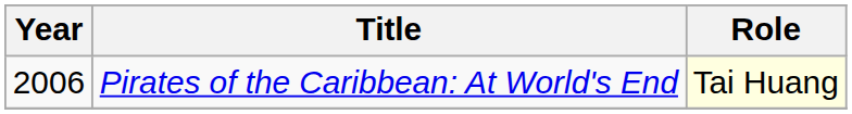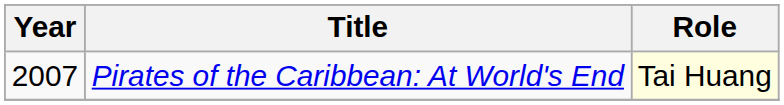 <table class="wikitable sortable">
 <tr>
 <th>Year</th>
 <th>Title</th>
 <th>Role</th>
 </tr>
 <tr>
-<td>2006</td>
+<td>2007</td>
 <td><em><a href='#'>Pirates of the Caribbean: At World's End</a></em></td>
 <td style="background: lightyellow;">Tai Huang</td>
 </tr>
 <tr>
 </tr>
 </table>
